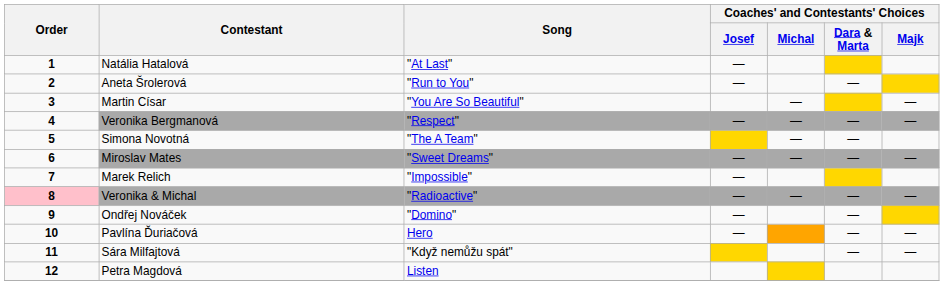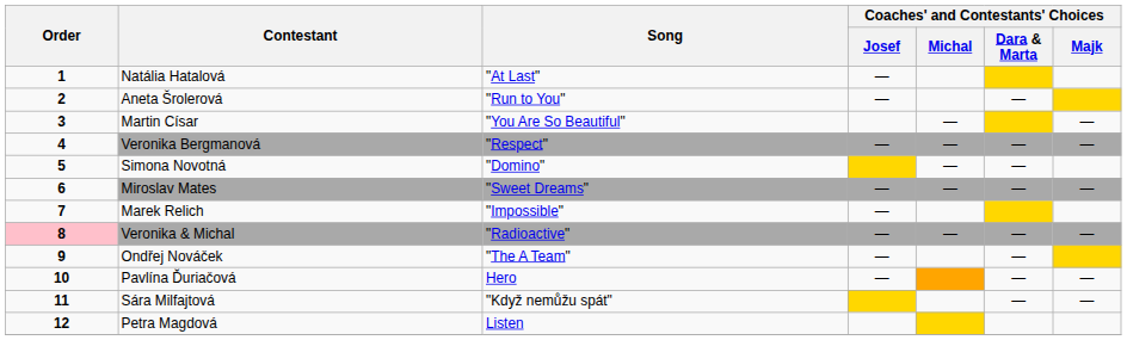 <table class="wikitable" style="width:100%;">
 <tr>
 <th rowspan=2>Order</th>
 <th rowspan=2>Contestant</th>
 <th rowspan=2>Song</th>
 <th colspan=4>Coaches' and Contestants' Choices</th>
 </tr>
 <tr>
 <th width="70"><a href='#'>Josef</a></th>
 <th width="70"><a href='#'>Michal</a></th>
 <th width="70"><a href='#'>Dara</a> & <a href='#'>Marta</a></th>
 <th width="70"><a href='#'>Majk</a></th>
 </tr>
 <tr>
 <td align="center"><strong>1</strong></td>
 <td>Natália Hatalová</td>
 <td>"<a href='#'>At Last</a>"</td>
 <td align="center">—</td>
 <td style=";text-align:center;"></td>
 <td style="background:gold;text-align:center;"></td>
 <td style=";text-align:center;"></td>
 </tr>
 <tr>
 <td align="center"><strong>2</strong></td>
 <td>Aneta Šrolerová</td>
 <td>"<a href='#'>Run to You</a>"</td>
 <td align="center">—</td>
 <td style=";text-align:center;"></td>
 <td align="center">—</td>
 <td style="background:gold;text-align:center;"></td>
 </tr>
 <tr>
 <td align="center"><strong>3</strong></td>
 <td>Martin Císar</td>
 <td>"<a href='#'>You Are So Beautiful</a>"</td>
 <td style=";text-align:center;"></td>
 <td align="center">—</td>
 <td style="background:gold;text-align:center;"></td>
 <td align="center">—</td>
 </tr>
 <tr>
 <td align="center"><strong>4</strong></td>
 <td style="background:darkgrey;text-align:left;">Veronika Bergmanová</td>
 <td style="background:darkgrey;text-align:left;">"<a href='#'>Respect</a>"</td>
 <td style="background:darkgrey;text-align:center;">—</td>
 <td style="background:darkgrey;text-align:center;">—</td>
 <td style="background:darkgrey;text-align:center;">—</td>
 <td style="background:darkgrey;text-align:center;">—</td>
 </tr>
 <tr>
 <td align="center"><strong>5</strong></td>
 <td>Simona Novotná</td>
-<td>"<a href='#'>The A Team</a>"</td>
+<td>"<a href='#'>Domino</a>"</td>
 <td style="background:gold;text-align:center;"></td>
 <td align="center">—</td>
 <td align="center">—</td>
 <td style=";text-align:center;"></td>
 </tr>
 <tr>
 <td align="center"><strong>6</strong></td>
 <td style="background:darkgrey;text-align:left;">Miroslav Mates</td>
 <td style="background:darkgrey;text-align:left;">"<a href='#'>Sweet Dreams</a>"</td>
 <td style="background:darkgrey;text-align:center;">—</td>
 <td style="background:darkgrey;text-align:center;">—</td>
 <td style="background:darkgrey;text-align:center;">—</td>
 <td style="background:darkgrey;text-align:center;">—</td>
 </tr>
 <tr>
 <td align="center"><strong>7</strong></td>
 <td>Marek Relich</td>
 <td>"<a href='#'>Impossible</a>"</td>
 <td align="center">—</td>
 <td style=";text-align:center;"></td>
 <td style="background:gold;text-align:center;"></td>
 <td style=";text-align:center;"></td>
 </tr>
 <tr>
 <td align="center" style="background: pink;"><strong>8</strong></td>
 <td style="background:darkgrey;text-align:left;">Veronika & Michal</td>
 <td style="background:darkgrey;text-align:left;">"<a href='#'>Radioactive</a>"</td>
 <td style="background:darkgrey;text-align:center;">—</td>
 <td style="background:darkgrey;text-align:center;">—</td>
 <td style="background:darkgrey;text-align:center;">—</td>
 <td style="background:darkgrey;text-align:center;">—</td>
 </tr>
 <tr>
 <td align="center"><strong>9</strong></td>
 <td>Ondřej Nováček</td>
-<td>"<a href='#'>Domino</a>"</td>
+<td>"<a href='#'>The A Team</a>"</td>
 <td align="center">—</td>
 <td style=";text-align:center;"></td>
 <td align="center">—</td>
 <td style="background:gold;text-align:center;"></td>
 </tr>
 <tr>
 <td align="center"><strong>10</strong></td>
 <td>Pavlína Ďuriačová</td>
 <td><a href='#'>Hero</a></td>
 <td align="center">—</td>
 <td style=";background:orange;text-align:center;"></td>
 <td align="center">—</td>
 <td align="center">—</td>
 </tr>
 <tr>
 <td align="center"><strong>11</strong></td>
 <td>Sára Milfajtová</td>
 <td>"Když nemůžu spát"</td>
 <td style="background:gold;text-align:center;"></td>
 <td style=";text-align:center;"></td>
 <td align="center">—</td>
 <td align="center">—</td>
 </tr>
 <tr>
 <td align="center"><strong>12</strong></td>
 <td>Petra Magdová</td>
 <td><a href='#'>Listen</a></td>
 <td style=";text-align:center;"></td>
 <td style="background:gold;text-align:center;"></td>
 <td style=";text-align:center;"></td>
 <td style=";text-align:center;"></td>
 </tr>
 <tr>
 </tr>
 </table>
